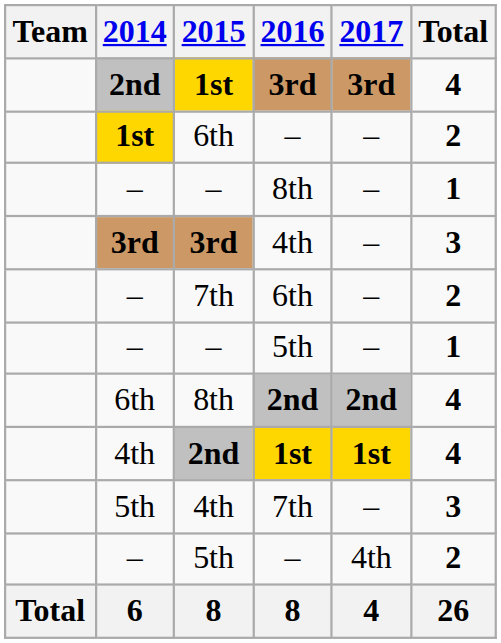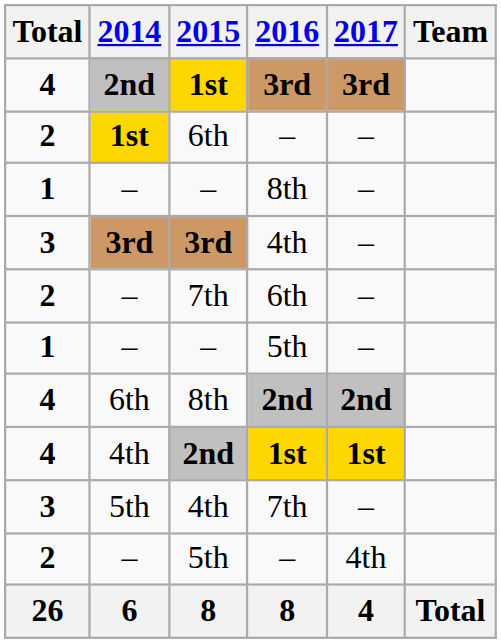 <table class=wikitable style="text-align:center; font-size:90%">
 <tr>
-<th>Team</th>
+<th>Total</th>
 <th><a href='#'>2014</a></th>
 <th><a href='#'>2015</a></th>
 <th><a href='#'>2016</a></th>
 <th><a href='#'>2017</a></th>
-<th>Total</th>
+<th>Team</th>
 </tr>
 <tr>
-<td align=left></td>
+<td><strong>4</strong></td>
 <td bgcolor=silver><strong>2nd</strong></td>
 <td bgcolor=gold><strong>1st</strong></td>
 <td bgcolor=#cc9966><strong>3rd</strong></td>
 <td bgcolor=#cc9966><strong>3rd</strong></td>
-<td><strong>4</strong></td>
+<td align=left></td>
 </tr>
 <tr>
-<td align=left></td>
+<td><strong>2</strong></td>
 <td bgcolor=gold><strong>1st</strong></td>
 <td>6th</td>
 <td>–</td>
 <td>–</td>
-<td><strong>2</strong></td>
+<td align=left></td>
 </tr>
 <tr>
-<td align=left></td>
+<td><strong>1</strong></td>
 <td>–</td>
 <td>–</td>
 <td>8th</td>
 <td>–</td>
-<td><strong>1</strong></td>
+<td align=left></td>
 </tr>
 <tr>
-<td align=left></td>
+<td><strong>3</strong></td>
 <td bgcolor=#cc9966><strong>3rd</strong></td>
 <td bgcolor=#cc9966><strong>3rd</strong></td>
 <td>4th</td>
 <td>–</td>
-<td><strong>3</strong></td>
+<td align=left></td>
 </tr>
 <tr>
-<td align=left></td>
+<td><strong>2</strong></td>
 <td>–</td>
 <td>7th</td>
 <td>6th</td>
 <td>–</td>
-<td><strong>2</strong></td>
+<td align=left></td>
 </tr>
 <tr>
-<td align=left></td>
+<td><strong>1</strong></td>
 <td>–</td>
 <td>–</td>
 <td>5th</td>
 <td>–</td>
-<td><strong>1</strong></td>
+<td align=left></td>
 </tr>
 <tr>
-<td align=left></td>
+<td><strong>4</strong></td>
 <td>6th</td>
 <td>8th</td>
 <td bgcolor=silver><strong>2nd</strong></td>
 <td bgcolor=silver><strong>2nd</strong></td>
-<td><strong>4</strong></td>
+<td align=left></td>
 </tr>
 <tr>
-<td align=left></td>
+<td><strong>4</strong></td>
 <td>4th</td>
 <td bgcolor=silver><strong>2nd</strong></td>
 <td bgcolor=gold><strong>1st</strong></td>
 <td bgcolor=gold><strong>1st</strong></td>
-<td><strong>4</strong></td>
+<td align=left></td>
 </tr>
 <tr>
-<td align=left></td>
+<td><strong>3</strong></td>
 <td>5th</td>
 <td>4th</td>
 <td>7th</td>
 <td>–</td>
-<td><strong>3</strong></td>
+<td align=left></td>
 </tr>
 <tr>
-<td align=left></td>
+<td><strong>2</strong></td>
 <td>–</td>
 <td>5th</td>
 <td>–</td>
 <td>4th</td>
-<td><strong>2</strong></td>
+<td align=left></td>
 </tr>
 <tr>
-<th>Total</th>
+<th><strong>26</strong></th>
 <th><strong>6</strong></th>
 <th><strong>8</strong></th>
 <th><strong>8</strong></th>
 <th><strong>4</strong></th>
-<th><strong>26</strong></th>
+<th>Total</th>
 </tr>
 </table>
